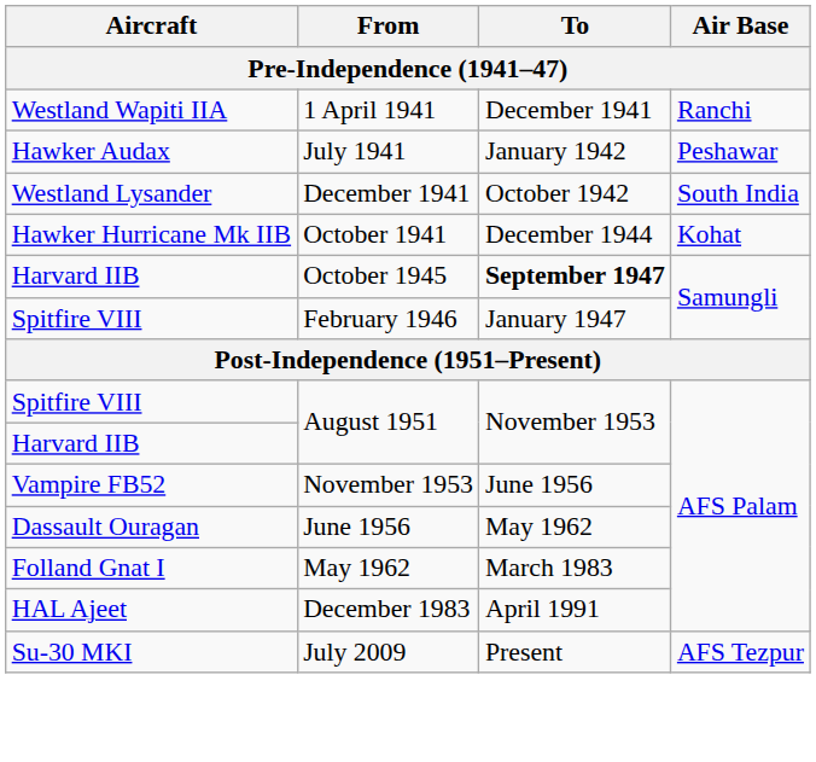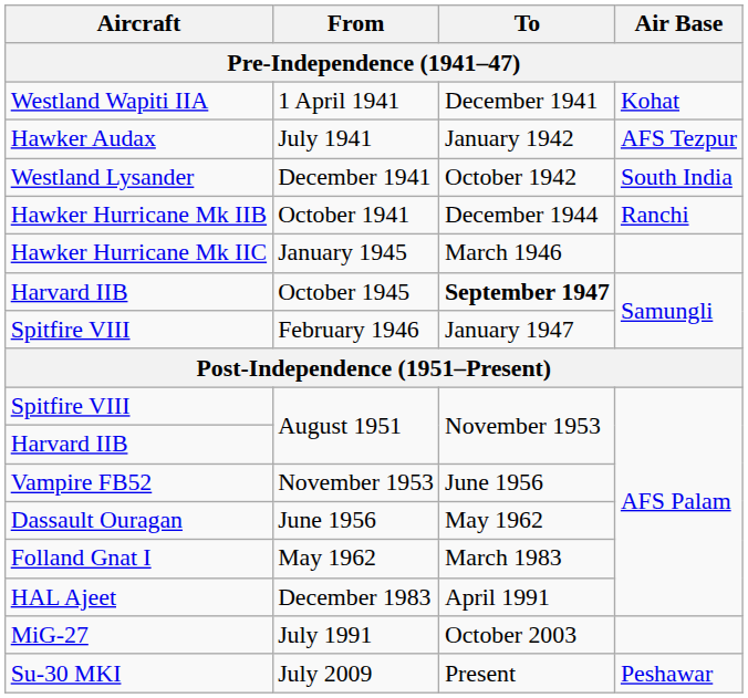 <table class="wikitable">
 <tr>
 <th>Aircraft</th>
 <th>From</th>
 <th>To</th>
 <th>Air Base</th>
 </tr>
 <tr>
 <th colspan='4'>Pre-Independence (1941–47)</th>
 </tr>
 <tr>
 <td><a href='#'>Westland Wapiti IIA</a></td>
 <td>1 April 1941</td>
 <td>December 1941</td>
-<td><a href='#'>Ranchi</a></td>
+<td><a href='#'>Kohat</a></td>
 </tr>
 <tr>
 <td><a href='#'>Hawker Audax</a></td>
 <td>July 1941</td>
 <td>January 1942</td>
-<td><a href='#'>Peshawar</a></td>
+<td><a href='#'>AFS Tezpur</a></td>
 </tr>
 <tr>
 <td><a href='#'>Westland Lysander</a></td>
 <td>December 1941</td>
 <td>October 1942</td>
 <td><a href='#'>South India</a></td>
 </tr>
 <tr>
 <td><a href='#'>Hawker Hurricane Mk IIB</a></td>
 <td>October 1941</td>
 <td>December 1944</td>
-<td><a href='#'>Kohat</a></td>
+<td><a href='#'>Ranchi</a></td>
+</tr>
+<tr>
+<td><a href='#'>Hawker Hurricane Mk IIC</a></td>
+<td>January 1945</td>
+<td>March 1946</td>
+<td></td>
 </tr>
 <tr>
 <td><a href='#'>Harvard IIB</a></td>
 <td>October 1945</td>
 <td><strong>September 1947</strong></td>
 <td rowspan='2'><a href='#'>Samungli</a></td>
 </tr>
 <tr>
 <td><a href='#'>Spitfire VIII</a></td>
 <td>February 1946</td>
 <td>January 1947</td>
 </tr>
 <tr>
 <th colspan='4'>Post-Independence (1951–Present)</th>
 </tr>
 <tr>
 <td><a href='#'>Spitfire VIII</a></td>
 <td rowspan='2'>August 1951</td>
 <td rowspan='2'>November 1953</td>
 <td rowspan='6'><a href='#'>AFS Palam</a></td>
 </tr>
 <tr>
 <td><a href='#'>Harvard IIB</a></td>
 </tr>
 <tr>
 <td><a href='#'>Vampire FB52</a></td>
 <td>November 1953</td>
 <td>June 1956</td>
 </tr>
 <tr>
 <td><a href='#'>Dassault Ouragan</a></td>
 <td>June 1956</td>
 <td>May 1962</td>
 </tr>
 <tr>
 <td><a href='#'>Folland Gnat I</a></td>
 <td>May 1962</td>
 <td>March 1983</td>
 </tr>
 <tr>
 <td><a href='#'>HAL Ajeet</a></td>
 <td>December 1983</td>
 <td>April 1991</td>
 </tr>
 <tr>
+<td><a href='#'>MiG-27</a></td>
+<td>July 1991</td>
+<td>October 2003</td>
+<td></td>
+</tr>
+<tr>
 <td><a href='#'>Su-30 MKI</a></td>
 <td>July 2009</td>
 <td>Present</td>
-<td><a href='#'>AFS Tezpur</a></td>
+<td><a href='#'>Peshawar</a></td>
 </tr>
 </table>
